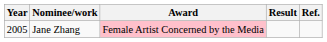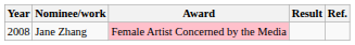 <table class="wikitable">
 <tr>
 <th>Year</th>
 <th>Nominee/work</th>
 <th>Award</th>
 <th><strong>Result</strong></th>
 <th>Ref.</th>
 </tr>
 <tr>
-<td>2005</td>
+<td>2008</td>
 <td>Jane Zhang</td>
 <td style="background: pink;">Female Artist Concerned by the Media</td>
 <td></td>
 <td></td>
 </tr>
 </table>
